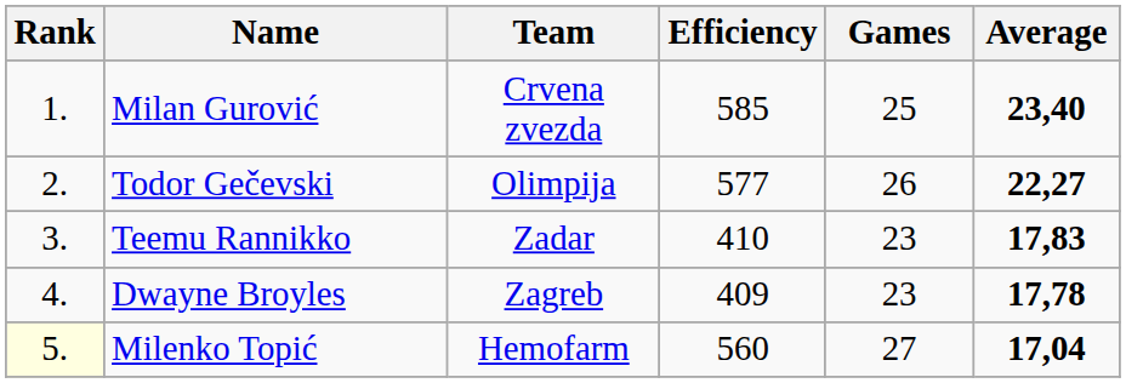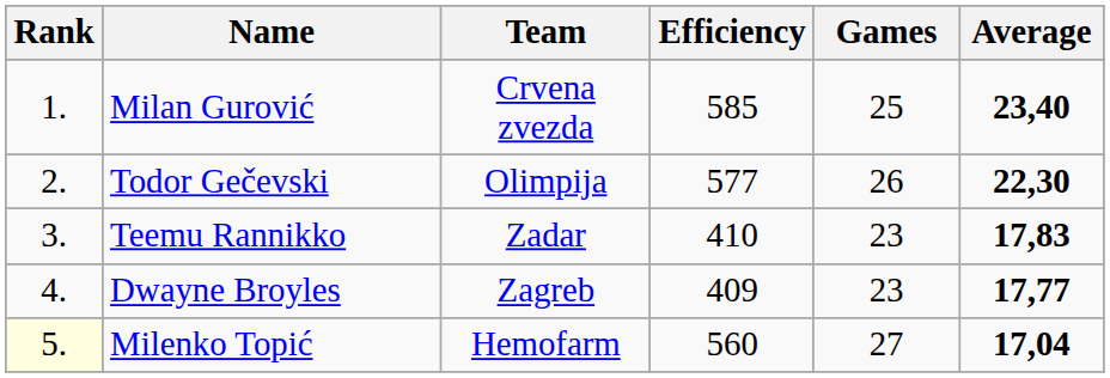 <table class="wikitable" style="text-align: center;">
 <tr>
 <th>Rank</th>
 <th width="150">Name</th>
 <th width="90">Team</th>
 <th width="60">Efficiency</th>
 <th width="60">Games</th>
 <th width="60">Average</th>
 </tr>
 <tr>
 <td>1.</td>
 <td align="left"> <a href='#'>Milan Gurović</a></td>
 <td><a href='#'>Crvena zvezda</a></td>
 <td>585</td>
 <td>25</td>
 <td><strong>23,40</strong></td>
 </tr>
 <tr>
 <td>2.</td>
 <td align="left"> <a href='#'>Todor Gečevski</a></td>
 <td><a href='#'>Olimpija</a></td>
 <td>577</td>
 <td>26</td>
-<td><strong>22,27</strong></td>
+<td><strong>22,30</strong></td>
 </tr>
 <tr>
 <td>3.</td>
 <td align="left"> <a href='#'>Teemu Rannikko</a></td>
 <td><a href='#'>Zadar</a></td>
 <td>410</td>
 <td>23</td>
 <td><strong>17,83</strong></td>
 </tr>
 <tr>
 <td>4.</td>
 <td align="left"> <a href='#'>Dwayne Broyles</a></td>
 <td><a href='#'>Zagreb</a></td>
 <td>409</td>
 <td>23</td>
-<td><strong>17,78</strong></td>
+<td><strong>17,77</strong></td>
 </tr>
 <tr>
 <td style="background: lightyellow;">5.</td>
 <td align="left"> <a href='#'>Milenko Topić</a></td>
 <td><a href='#'>Hemofarm</a></td>
 <td>560</td>
 <td>27</td>
 <td><strong>17,04</strong></td>
 </tr>
 </table>
